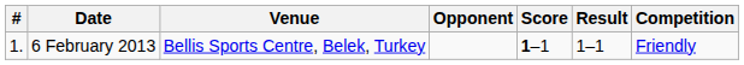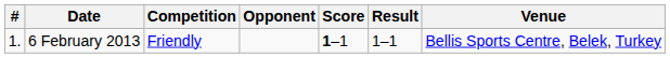 <table class="wikitable">
 <tr>
 <th>#</th>
 <th>Date</th>
-<th>Venue</th>
+<th>Competition</th>
 <th>Opponent</th>
 <th>Score</th>
 <th>Result</th>
-<th>Competition</th>
+<th>Venue</th>
 </tr>
 <tr>
 <td>1.</td>
 <td>6 February 2013</td>
-<td><a href='#'>Bellis Sports Centre</a>, <a href='#'>Belek</a>, <a href='#'>Turkey</a></td>
+<td><a href='#'>Friendly</a></td>
 <td></td>
 <td><strong>1</strong>–1</td>
 <td>1–1</td>
-<td><a href='#'>Friendly</a></td>
+<td><a href='#'>Bellis Sports Centre</a>, <a href='#'>Belek</a>, <a href='#'>Turkey</a></td>
 </tr>
 </table>
